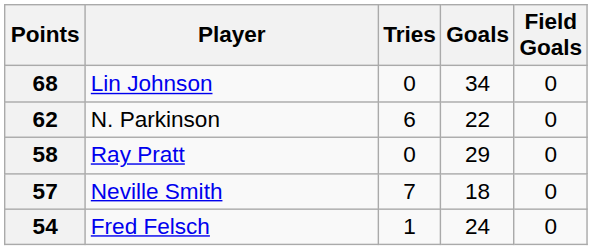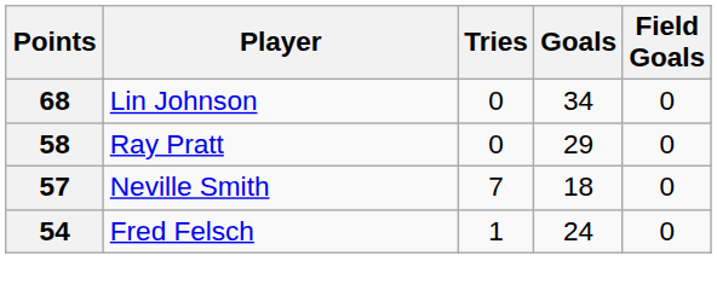 <table class="wikitable" style="text-align:left;">
 <tr>
 <th width=50>Points</th>
 <th width=200>Player</th>
 <th width=30>Tries</th>
 <th width=30>Goals</th>
 <th width=30>Field Goals</th>
 </tr>
 <tr>
 <th>68</th>
 <td> <a href='#'>Lin Johnson</a></td>
 <td align=center>0</td>
 <td align=center>34</td>
-<td align=center>0</td>
-</tr>
-<tr>
-<th>62</th>
-<td> N. Parkinson</td>
-<td align=center>6</td>
-<td align=center>22</td>
 <td align=center>0</td>
 </tr>
 <tr>
 <th>58</th>
 <td> <a href='#'>Ray Pratt</a></td>
 <td align=center>0</td>
 <td align=center>29</td>
 <td align=center>0</td>
 </tr>
 <tr>
 <th>57</th>
 <td> <a href='#'>Neville Smith</a></td>
 <td align=center>7</td>
 <td align=center>18</td>
 <td align=center>0</td>
 </tr>
 <tr>
 <th>54</th>
 <td> <a href='#'>Fred Felsch</a></td>
 <td align=center>1</td>
 <td align=center>24</td>
 <td align=center>0</td>
 </tr>
 </table>
